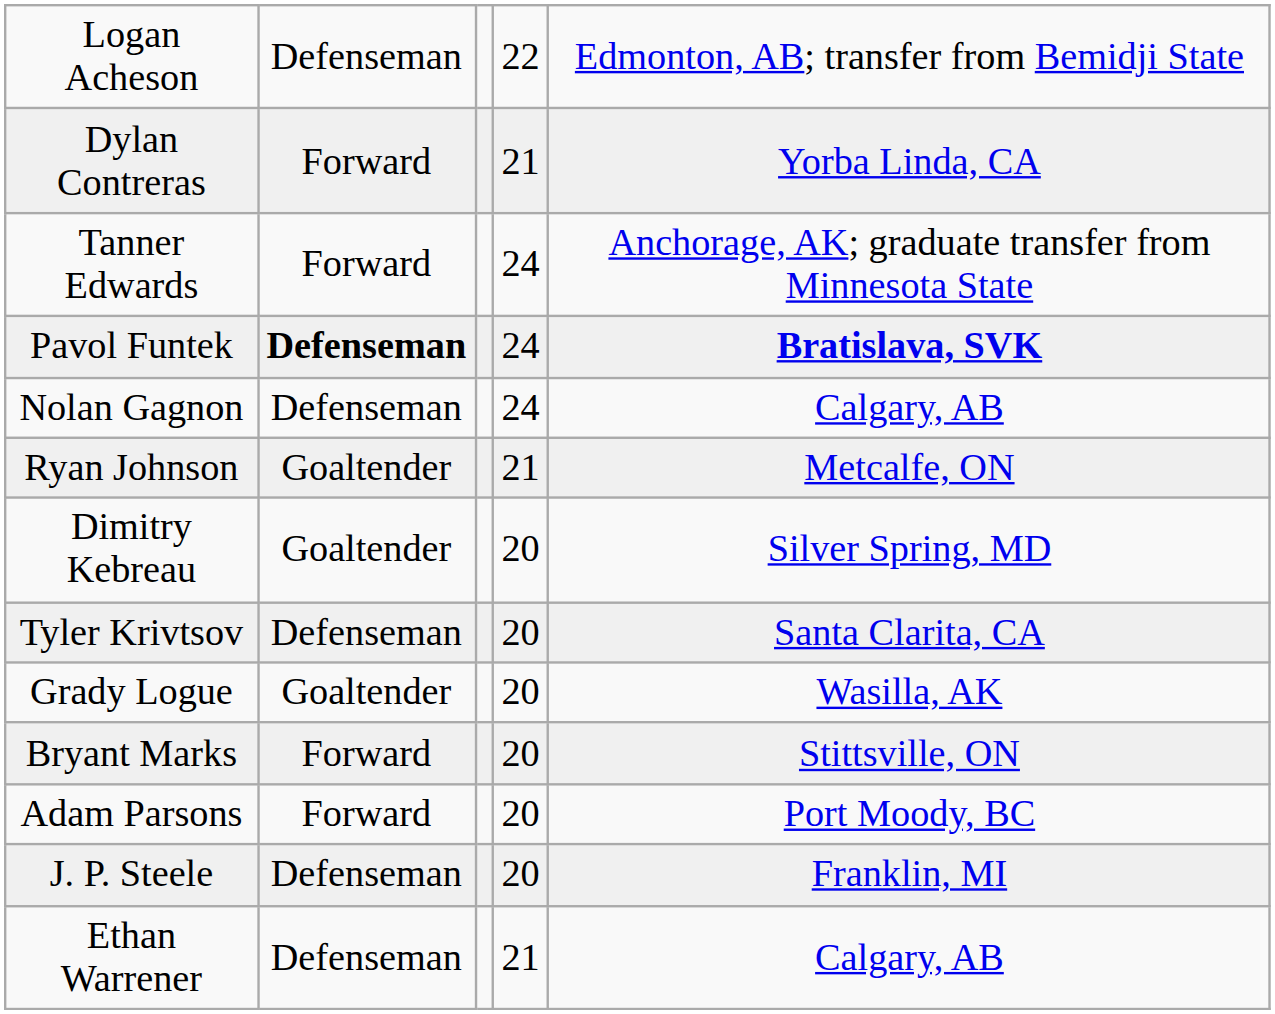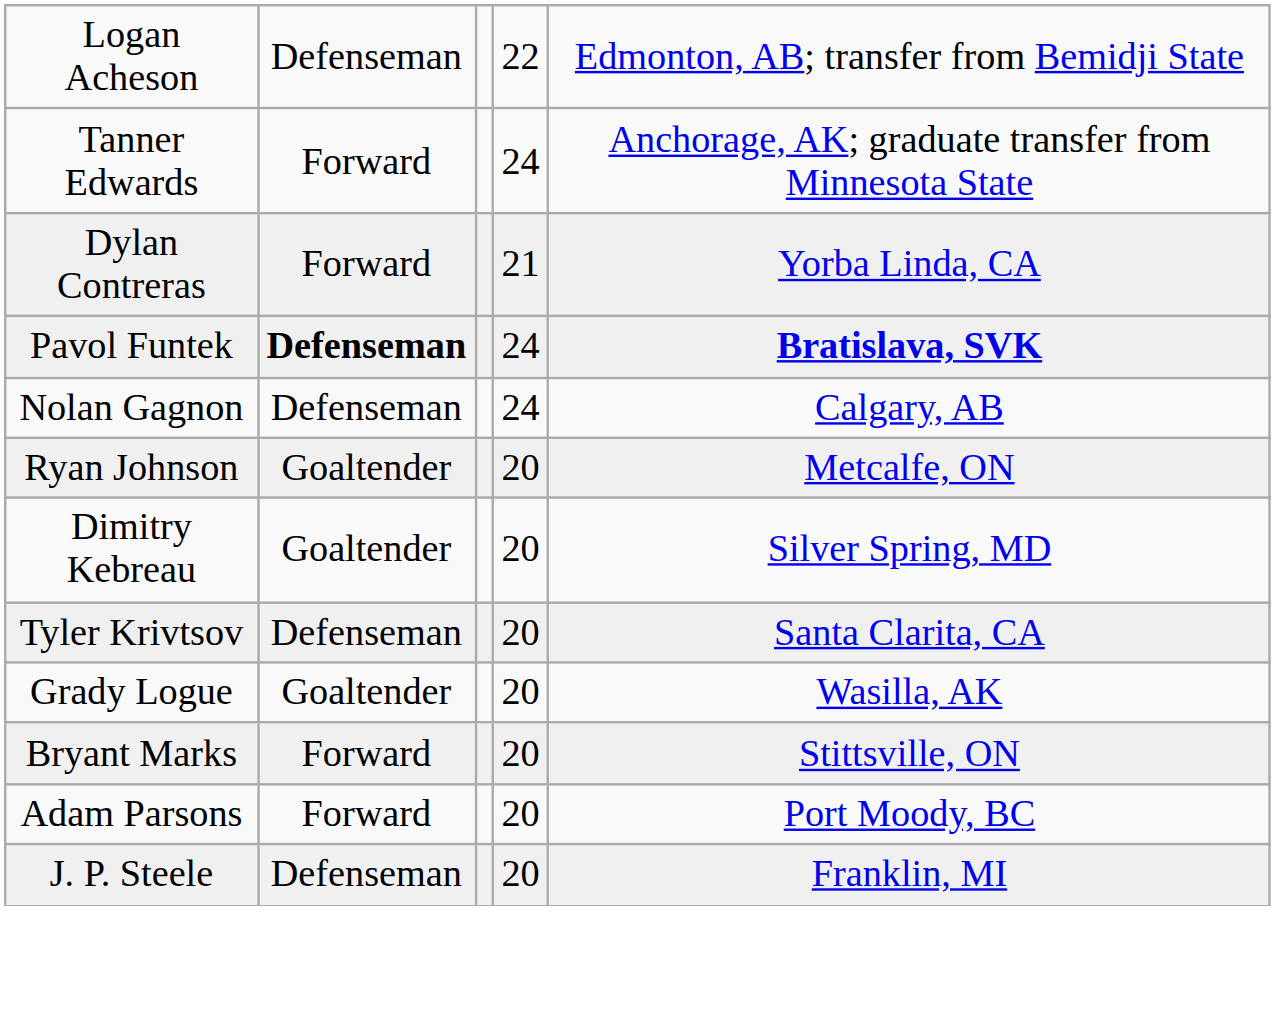 <table class="wikitable" width="60%">
 <tr align="center" bgcolor="">
 <td>Logan Acheson</td>
 <td>Defenseman</td>
 <td></td>
 <td>22</td>
 <td><a href='#'>Edmonton, AB</a>; transfer from <a href='#'>Bemidji State</a></td>
 </tr>
+<tr align="center" bgcolor="">
+<td>Tanner Edwards</td>
+<td>Forward</td>
+<td></td>
+<td>24</td>
+<td><a href='#'>Anchorage, AK</a>; graduate transfer from <a href='#'>Minnesota State</a></td>
+</tr>
 <tr align="center" bgcolor="f0f0f0">
 <td>Dylan Contreras</td>
 <td>Forward</td>
 <td></td>
 <td>21</td>
 <td><a href='#'>Yorba Linda, CA</a></td>
-</tr>
-<tr align="center" bgcolor="">
-<td>Tanner Edwards</td>
-<td>Forward</td>
-<td></td>
-<td>24</td>
-<td><a href='#'>Anchorage, AK</a>; graduate transfer from <a href='#'>Minnesota State</a></td>
 </tr>
 <tr align="center" bgcolor="f0f0f0">
 <td>Pavol Funtek</td>
 <td><strong>Defenseman</strong></td>
 <td></td>
 <td>24</td>
 <td><strong><a href='#'>Bratislava, SVK</a></strong></td>
 </tr>
 <tr align="center" bgcolor="">
 <td>Nolan Gagnon</td>
 <td>Defenseman</td>
 <td></td>
 <td>24</td>
 <td><a href='#'>Calgary, AB</a></td>
 </tr>
 <tr align="center" bgcolor="f0f0f0">
 <td>Ryan Johnson</td>
 <td>Goaltender</td>
 <td></td>
-<td>21</td>
+<td>20</td>
 <td><a href='#'>Metcalfe, ON</a></td>
 </tr>
 <tr align="center" bgcolor="">
 <td>Dimitry Kebreau</td>
 <td>Goaltender</td>
 <td></td>
 <td>20</td>
 <td><a href='#'>Silver Spring, MD</a></td>
 </tr>
 <tr align="center" bgcolor="f0f0f0">
 <td>Tyler Krivtsov</td>
 <td>Defenseman</td>
 <td></td>
 <td>20</td>
 <td><a href='#'>Santa Clarita, CA</a></td>
 </tr>
 <tr align="center" bgcolor="">
 <td>Grady Logue</td>
 <td>Goaltender</td>
 <td></td>
 <td>20</td>
 <td><a href='#'>Wasilla, AK</a></td>
 </tr>
 <tr align="center" bgcolor="f0f0f0">
 <td>Bryant Marks</td>
 <td>Forward</td>
 <td></td>
 <td>20</td>
 <td><a href='#'>Stittsville, ON</a></td>
 </tr>
 <tr align="center" bgcolor="">
 <td>Adam Parsons</td>
 <td>Forward</td>
 <td></td>
 <td>20</td>
 <td><a href='#'>Port Moody, BC</a></td>
 </tr>
 <tr align="center" bgcolor="f0f0f0">
 <td>J. P. Steele</td>
 <td>Defenseman</td>
 <td></td>
 <td>20</td>
 <td><a href='#'>Franklin, MI</a></td>
 </tr>
-<tr align="center" bgcolor="">
-<td>Ethan Warrener</td>
-<td>Defenseman</td>
-<td></td>
-<td>21</td>
-<td><a href='#'>Calgary, AB</a></td>
-</tr>
 </table>
